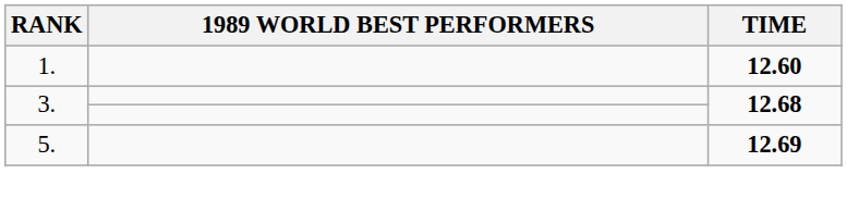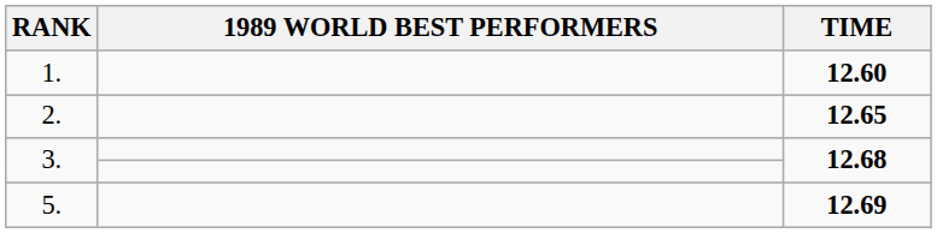 <table class="wikitable" style="border-collapse: collapse; font-size: 90%;">
 <tr>
 <th>RANK</th>
 <th align="center" style="width: 25em">1989 WORLD BEST PERFORMERS</th>
 <th align="center" style="width: 5em">TIME</th>
 </tr>
 <tr>
 <td align="center">1.</td>
 <td></td>
 <td align="center"><strong>12.60</strong></td>
+</tr>
+<tr>
+<td align="center">2.</td>
+<td></td>
+<td align="center"><strong>12.65</strong></td>
 </tr>
 <tr>
 <td rowspan=2 align="center">3.</td>
 <td></td>
 <td rowspan=2 align="center"><strong>12.68</strong></td>
 </tr>
 <tr>
 <td></td>
 </tr>
 <tr>
 <td align="center">5.</td>
 <td></td>
 <td align="center"><strong>12.69</strong></td>
 </tr>
 </table>
